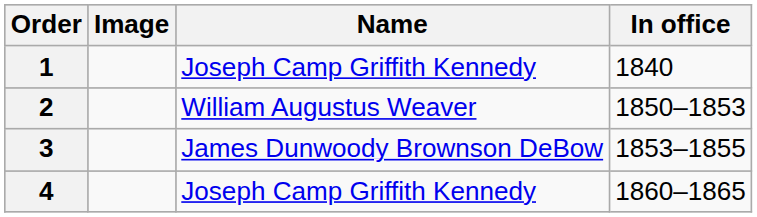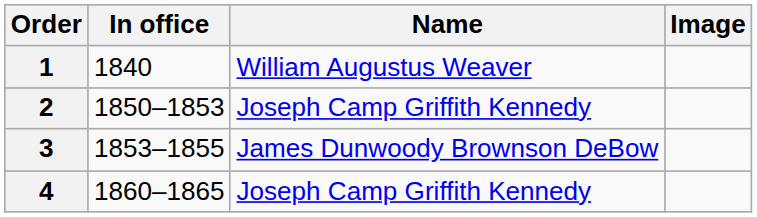 <table class="wikitable">
 <tr>
 <th>Order</th>
+<th>In office</th>
+<th>Name</th>
 <th>Image</th>
-<th>Name</th>
-<th>In office</th>
 </tr>
 <tr>
 <th>1</th>
+<td>1840</td>
+<td><a href='#'>William Augustus Weaver</a></td>
 <td></td>
-<td><a href='#'>Joseph Camp Griffith Kennedy</a></td>
-<td>1840</td>
 </tr>
 <tr>
 <th>2</th>
+<td>1850–1853</td>
+<td><a href='#'>Joseph Camp Griffith Kennedy</a></td>
 <td></td>
-<td><a href='#'>William Augustus Weaver</a></td>
-<td>1850–1853</td>
 </tr>
 <tr>
 <th>3</th>
+<td>1853–1855</td>
+<td><a href='#'>James Dunwoody Brownson DeBow</a></td>
 <td></td>
-<td><a href='#'>James Dunwoody Brownson DeBow</a></td>
-<td>1853–1855</td>
 </tr>
 <tr>
 <th>4</th>
+<td>1860–1865</td>
+<td><a href='#'>Joseph Camp Griffith Kennedy</a></td>
 <td></td>
-<td><a href='#'>Joseph Camp Griffith Kennedy</a></td>
-<td>1860–1865</td>
 </tr>
 </table>
